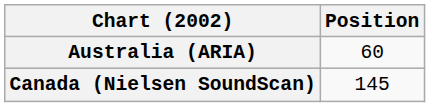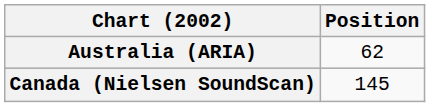 <table class="wikitable plainrowheaders" style="text-align:center">
 <tr>
 <th scope="col">Chart (2002)</th>
 <th scope="col">Position</th>
 </tr>
 <tr>
 <th scope="row">Australia (ARIA)</th>
-<td>60</td>
+<td>62</td>
 </tr>
 <tr>
 <th scope="row">Canada (Nielsen SoundScan)</th>
 <td>145</td>
 </tr>
 </table>
